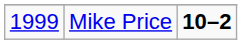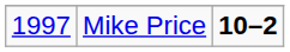 <table class=wikitable style="text-align:center">
 <tr>
 </tr>
 <tr>
-<td><a href='#'>1999</a></td>
+<td><a href='#'>1997</a></td>
 <td align=left><a href='#'>Mike Price</a></td>
 <td><strong>10–2</strong></td>
 </tr>
 </table>
